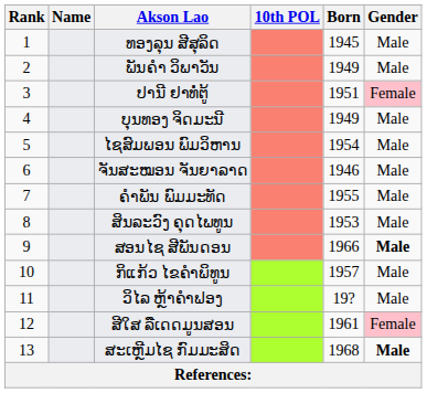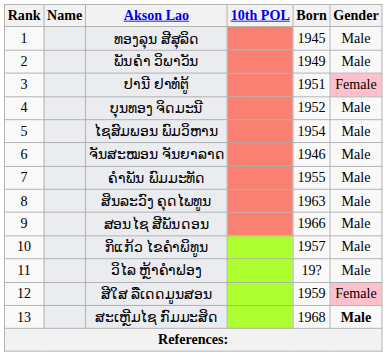 <table class="wikitable sortable" style=text-align:center>
 <tr>
 <th>Rank</th>
 <th>Name</th>
 <th class="unsortable"><a href='#'>Akson Lao</a></th>
 <th unsortable><a href='#'>10th POL</a></th>
 <th>Born</th>
 <th>Gender</th>
 </tr>
 <tr>
 <td>1</td>
 <td bgcolor = #EAECF0></td>
 <td bgcolor = #EAECF0>ທອງລຸນ ສີສຸລິດ</td>
 <td bgcolor = Salmon></td>
 <td>1945</td>
 <td>Male</td>
 </tr>
 <tr>
 <td>2</td>
 <td bgcolor = #EAECF0></td>
 <td bgcolor = #EAECF0>ພັນຄໍາ ວິພາວັນ</td>
 <td bgcolor = Salmon></td>
 <td>1949</td>
 <td>Male</td>
 </tr>
 <tr>
 <td>3</td>
 <td bgcolor = #EAECF0></td>
 <td bgcolor = #EAECF0>ປານີ ຢາທໍ່ຕູ້</td>
 <td bgcolor = Salmon></td>
 <td>1951</td>
 <td bgcolor = Pink>Female</td>
 </tr>
 <tr>
 <td>4</td>
 <td bgcolor = #EAECF0></td>
 <td bgcolor = #EAECF0>ບຸນທອງ ຈິດມະນີ</td>
 <td bgcolor = Salmon></td>
-<td>1949</td>
+<td>1952</td>
 <td>Male</td>
 </tr>
 <tr>
 <td>5</td>
 <td bgcolor = #EAECF0></td>
 <td bgcolor = #EAECF0>ໄຊສົມພອນ ພົມວິຫານ</td>
 <td bgcolor = Salmon></td>
 <td>1954</td>
 <td>Male</td>
 </tr>
 <tr>
 <td>6</td>
 <td bgcolor = #EAECF0></td>
 <td bgcolor = #EAECF0>ຈັນສະໝອນ ຈັນຍາລາດ</td>
 <td bgcolor = Salmon></td>
 <td>1946</td>
 <td>Male</td>
 </tr>
 <tr>
 <td>7</td>
 <td bgcolor = #EAECF0></td>
 <td bgcolor = #EAECF0>ຄໍາພັນ ພົມມະທັດ</td>
 <td bgcolor = Salmon></td>
 <td>1955</td>
 <td>Male</td>
 </tr>
 <tr>
 <td>8</td>
 <td bgcolor = #EAECF0></td>
 <td bgcolor = #EAECF0>ສິນລະວົງ ຄຸດໄພທູນ</td>
 <td bgcolor = Salmon></td>
-<td>1953</td>
+<td>1963</td>
 <td>Male</td>
 </tr>
 <tr>
 <td>9</td>
 <td bgcolor = #EAECF0></td>
 <td bgcolor = #EAECF0>ສອນໄຊ ສີພັນດອນ</td>
 <td bgcolor = Salmon></td>
 <td>1966</td>
-<td><strong>Male</strong></td>
+<td>Male</td>
 </tr>
 <tr>
 <td>10</td>
 <td bgcolor = #EAECF0></td>
 <td bgcolor = #EAECF0>ກິແກ້ວ ໄຂຄໍາພິທູນ</td>
 <td bgcolor = GreenYellow></td>
 <td>1957</td>
 <td>Male</td>
 </tr>
 <tr>
 <td>11</td>
 <td bgcolor = #EAECF0></td>
 <td bgcolor = #EAECF0>ວິໄລ ຫຼ້າຄໍາຟອງ</td>
 <td bgcolor = GreenYellow></td>
 <td>19?</td>
 <td>Male</td>
 </tr>
 <tr>
 <td>12</td>
 <td bgcolor = #EAECF0></td>
 <td bgcolor = #EAECF0>ສີໃສ ລືເດດມູນສອນ</td>
 <td bgcolor = GreenYellow></td>
-<td>1961</td>
+<td>1959</td>
 <td bgcolor = Pink>Female</td>
 </tr>
 <tr>
 <td>13</td>
 <td bgcolor = #EAECF0></td>
 <td bgcolor = #EAECF0>ສະເຫຼີມໄຊ ກົມມະສິດ</td>
 <td bgcolor = GreenYellow></td>
 <td>1968</td>
 <td><strong>Male</strong></td>
 </tr>
 <tr class=sortbottom>
 <th colspan = "23" align = left><strong>References:</strong><br></th>
 </tr>
 </table>
